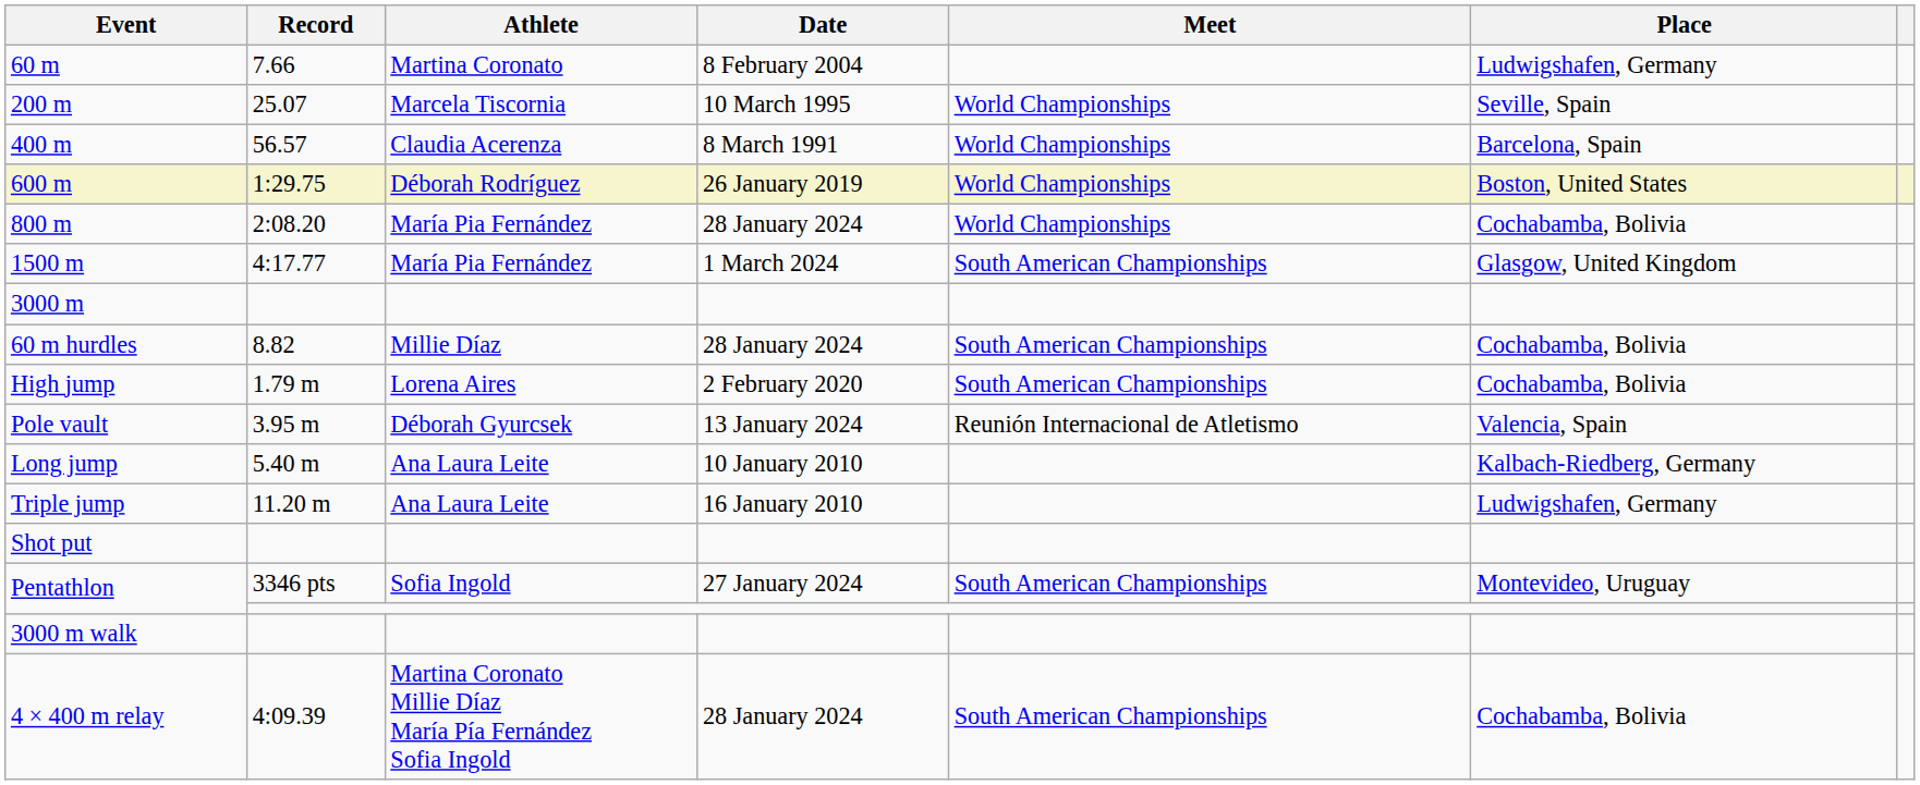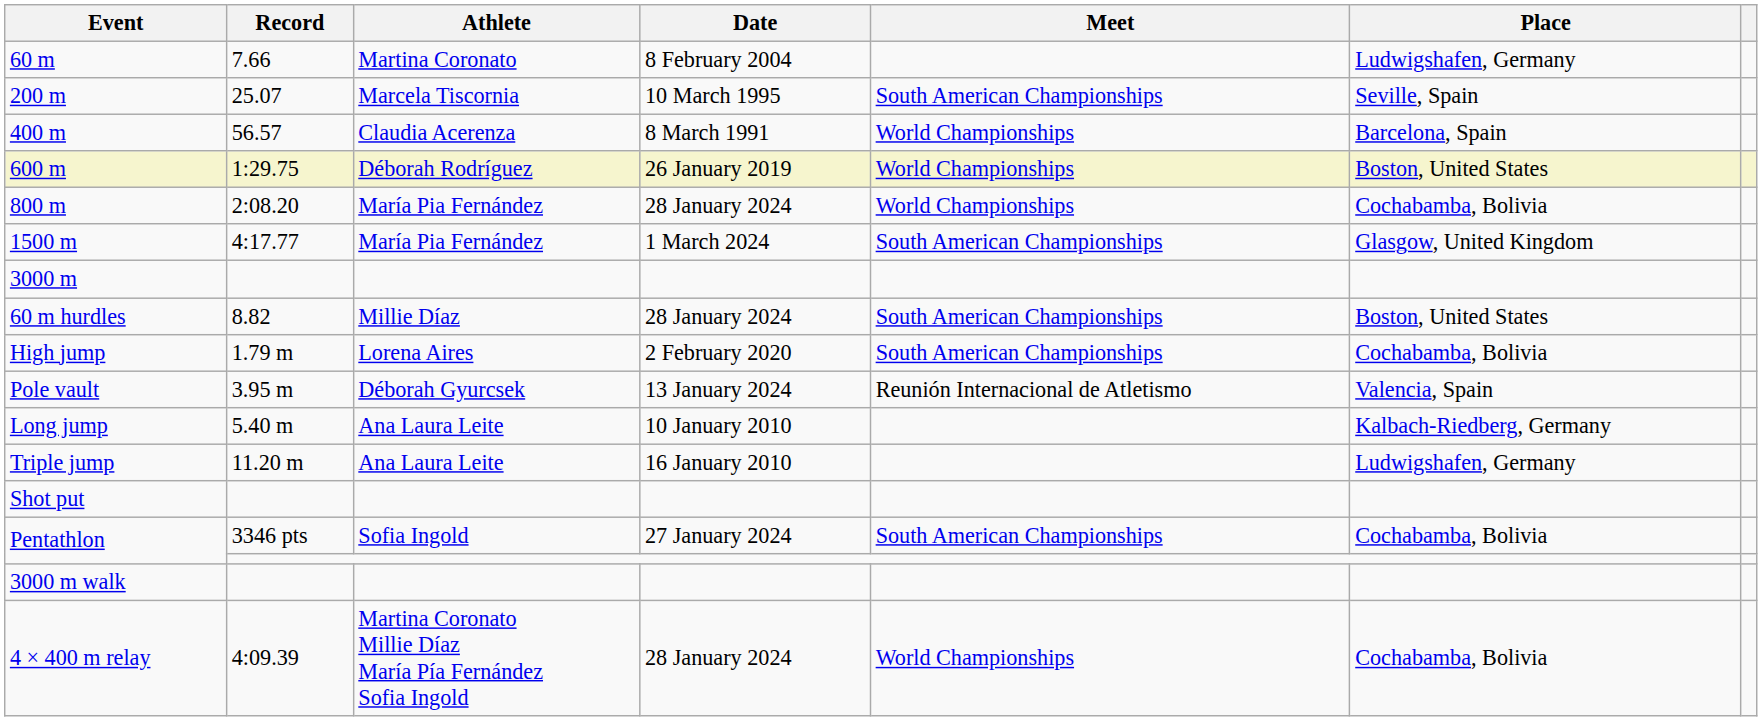 <table class="wikitable" style="font-size:95%; width: 95%;">
 <tr>
 <th>Event</th>
 <th>Record</th>
 <th>Athlete</th>
 <th>Date</th>
 <th>Meet</th>
 <th>Place</th>
 <th></th>
 </tr>
 <tr>
 <td><a href='#'>60 m</a></td>
 <td>7.66</td>
 <td><a href='#'>Martina Coronato</a></td>
 <td>8 February 2004</td>
 <td></td>
 <td><a href='#'>Ludwigshafen</a>, Germany</td>
 <td></td>
 </tr>
 <tr>
 <td><a href='#'>200 m</a></td>
 <td>25.07</td>
 <td><a href='#'>Marcela Tiscornia</a></td>
 <td>10 March 1995</td>
-<td><a href='#'>World Championships</a></td>
+<td><a href='#'>South American Championships</a></td>
 <td><a href='#'>Seville</a>, Spain</td>
 <td></td>
 </tr>
 <tr>
 <td><a href='#'>400 m</a></td>
 <td>56.57</td>
 <td><a href='#'>Claudia Acerenza</a></td>
 <td>8 March 1991</td>
 <td><a href='#'>World Championships</a></td>
 <td><a href='#'>Barcelona</a>, Spain</td>
 <td></td>
 </tr>
 <tr style="background:#f6F5CE;">
 <td><a href='#'>600 m</a></td>
 <td>1:29.75</td>
 <td><a href='#'>Déborah Rodríguez</a></td>
 <td>26 January 2019</td>
 <td><a href='#'>World Championships</a></td>
 <td><a href='#'>Boston</a>, United States</td>
 <td></td>
 </tr>
 <tr>
 <td><a href='#'>800 m</a></td>
 <td>2:08.20 </td>
 <td><a href='#'>María Pia Fernández</a></td>
 <td>28 January 2024</td>
 <td><a href='#'>World Championships</a></td>
 <td><a href='#'>Cochabamba</a>, Bolivia</td>
 <td></td>
 </tr>
 <tr>
 <td><a href='#'>1500 m</a></td>
 <td>4:17.77</td>
 <td><a href='#'>María Pia Fernández</a></td>
 <td>1 March 2024</td>
 <td><a href='#'>South American Championships</a></td>
 <td><a href='#'>Glasgow</a>, United Kingdom</td>
 <td></td>
 </tr>
 <tr>
 <td><a href='#'>3000 m</a></td>
 <td></td>
 <td></td>
 <td></td>
 <td></td>
 <td></td>
 <td></td>
 </tr>
 <tr>
 <td><a href='#'>60 m hurdles</a></td>
 <td>8.82 </td>
 <td><a href='#'>Millie Díaz</a></td>
 <td>28 January 2024</td>
 <td><a href='#'>South American Championships</a></td>
-<td><a href='#'>Cochabamba</a>, Bolivia</td>
+<td><a href='#'>Boston</a>, United States</td>
 <td></td>
 </tr>
 <tr>
 <td><a href='#'>High jump</a></td>
 <td>1.79 m </td>
 <td><a href='#'>Lorena Aires</a></td>
 <td>2 February 2020</td>
 <td><a href='#'>South American Championships</a></td>
 <td><a href='#'>Cochabamba</a>, Bolivia</td>
 <td></td>
 </tr>
 <tr>
 <td><a href='#'>Pole vault</a></td>
 <td>3.95 m</td>
 <td><a href='#'>Déborah Gyurcsek</a></td>
 <td>13 January 2024</td>
 <td>Reunión Internacional de Atletismo</td>
 <td><a href='#'>Valencia</a>, Spain</td>
 <td></td>
 </tr>
 <tr>
 <td><a href='#'>Long jump</a></td>
 <td>5.40 m</td>
 <td><a href='#'>Ana Laura Leite</a></td>
 <td>10 January 2010</td>
 <td></td>
 <td><a href='#'>Kalbach-Riedberg</a>, Germany</td>
 <td></td>
 </tr>
 <tr>
 <td><a href='#'>Triple jump</a></td>
 <td>11.20 m</td>
 <td><a href='#'>Ana Laura Leite</a></td>
 <td>16 January 2010</td>
 <td></td>
 <td><a href='#'>Ludwigshafen</a>, Germany</td>
 <td></td>
 </tr>
 <tr>
 <td><a href='#'>Shot put</a></td>
 <td></td>
 <td></td>
 <td></td>
 <td></td>
 <td></td>
 <td></td>
 </tr>
 <tr>
 <td rowspan=2><a href='#'>Pentathlon</a></td>
 <td>3346 pts </td>
 <td><a href='#'>Sofia Ingold</a></td>
 <td>27 January 2024</td>
 <td><a href='#'>South American Championships</a></td>
-<td><a href='#'>Montevideo</a>, Uruguay</td>
+<td><a href='#'>Cochabamba</a>, Bolivia</td>
 <td></td>
 </tr>
 <tr>
 <td colspan=5></td>
 <td></td>
 </tr>
 <tr>
 <td><a href='#'>3000 m walk</a></td>
 <td></td>
 <td></td>
 <td></td>
 <td></td>
 <td></td>
 <td></td>
 </tr>
 <tr>
 <td><a href='#'>4 × 400 m relay</a></td>
 <td>4:09.39 </td>
 <td><a href='#'>Martina Coronato</a><br><a href='#'>Millie Díaz</a><br><a href='#'>María Pía Fernández</a><br><a href='#'>Sofia Ingold</a></td>
 <td>28 January 2024</td>
-<td><a href='#'>South American Championships</a></td>
+<td><a href='#'>World Championships</a></td>
 <td><a href='#'>Cochabamba</a>, Bolivia</td>
 <td></td>
 </tr>
 </table>
